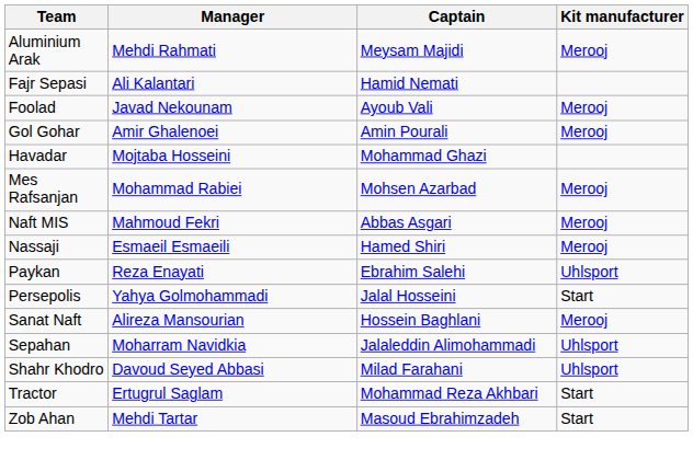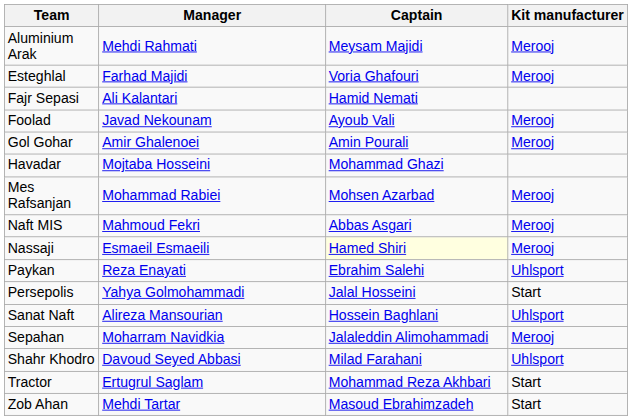 <table class="wikitable sortable">
 <tr>
 <th style="width:100px;">Team</th>
 <th style="width:250px;">Manager</th>
 <th style="width:200px;">Captain</th>
 <th>Kit manufacturer</th>
 </tr>
 <tr>
 <td>Aluminium Arak</td>
 <td> <a href='#'>Mehdi Rahmati</a></td>
 <td> <a href='#'>Meysam Majidi</a></td>
 <td>  <a href='#'>Merooj</a></td>
+</tr>
+<tr>
+<td>Esteghlal</td>
+<td> <a href='#'>Farhad Majidi</a></td>
+<td> <a href='#'>Voria Ghafouri</a></td>
+<td> <a href='#'>Merooj</a></td>
 </tr>
 <tr>
 <td>Fajr Sepasi</td>
 <td> <a href='#'>Ali Kalantari</a></td>
 <td> <a href='#'>Hamid Nemati</a></td>
 <td></td>
 </tr>
 <tr>
 <td>Foolad</td>
 <td> <a href='#'>Javad Nekounam</a></td>
 <td> <a href='#'>Ayoub Vali</a></td>
 <td> <a href='#'>Merooj</a></td>
 </tr>
 <tr>
 <td>Gol Gohar</td>
 <td> <a href='#'>Amir Ghalenoei</a></td>
 <td> <a href='#'>Amin Pourali</a></td>
 <td> <a href='#'>Merooj</a></td>
 </tr>
 <tr>
 <td>Havadar</td>
 <td> <a href='#'>Mojtaba Hosseini</a></td>
 <td> <a href='#'>Mohammad Ghazi</a></td>
 <td></td>
 </tr>
 <tr>
 <td>Mes Rafsanjan</td>
 <td> <a href='#'>Mohammad Rabiei</a></td>
 <td> <a href='#'>Mohsen Azarbad</a></td>
 <td> <a href='#'>Merooj</a></td>
 </tr>
 <tr>
 <td>Naft MIS</td>
 <td> <a href='#'>Mahmoud Fekri</a></td>
 <td> <a href='#'>Abbas Asgari</a></td>
 <td> <a href='#'>Merooj</a></td>
 </tr>
 <tr>
 <td>Nassaji</td>
 <td> <a href='#'>Esmaeil Esmaeili</a></td>
-<td> <a href='#'>Hamed Shiri</a></td>
+<td style="background: lightyellow;"> <a href='#'>Hamed Shiri</a></td>
 <td> <a href='#'>Merooj</a></td>
 </tr>
 <tr>
 <td>Paykan</td>
 <td> <a href='#'>Reza Enayati</a></td>
 <td> <a href='#'>Ebrahim Salehi</a></td>
 <td> <a href='#'>Uhlsport</a></td>
 </tr>
 <tr>
 <td>Persepolis</td>
 <td> <a href='#'>Yahya Golmohammadi</a></td>
 <td> <a href='#'>Jalal Hosseini</a></td>
 <td> Start</td>
 </tr>
 <tr>
 <td>Sanat Naft</td>
 <td> <a href='#'>Alireza Mansourian</a></td>
 <td> <a href='#'>Hossein Baghlani</a></td>
-<td> <a href='#'>Merooj</a></td>
+<td> <a href='#'>Uhlsport</a></td>
 </tr>
 <tr>
 <td>Sepahan</td>
 <td> <a href='#'>Moharram Navidkia</a></td>
 <td> <a href='#'>Jalaleddin Alimohammadi</a></td>
-<td> <a href='#'>Uhlsport</a></td>
+<td> <a href='#'>Merooj</a></td>
 </tr>
 <tr>
 <td>Shahr Khodro</td>
 <td> <a href='#'>Davoud Seyed Abbasi</a></td>
 <td> <a href='#'>Milad Farahani</a></td>
 <td> <a href='#'>Uhlsport</a></td>
 </tr>
 <tr>
 <td>Tractor</td>
 <td> <a href='#'>Ertugrul Saglam</a></td>
 <td> <a href='#'>Mohammad Reza Akhbari</a></td>
 <td> Start</td>
 </tr>
 <tr>
 <td>Zob Ahan</td>
 <td> <a href='#'>Mehdi Tartar</a></td>
 <td> <a href='#'>Masoud Ebrahimzadeh</a></td>
 <td> Start</td>
 </tr>
 </table>
